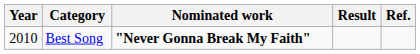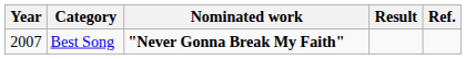 <table class="wikitable" style="width:75%;">
 <tr>
 <th>Year</th>
 <th>Category</th>
 <th>Nominated work</th>
 <th>Result</th>
 <th>Ref.</th>
 </tr>
 <tr>
-<td align="center">2010</td>
+<td align="center">2007</td>
 <td><a href='#'>Best Song</a></td>
 <td><strong>"Never Gonna Break My Faith"</strong></td>
 <td></td>
 <td></td>
 </tr>
 </table>
